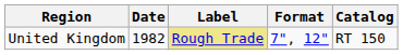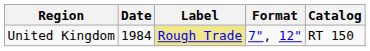 <table class="wikitable">
 <tr>
 <th>Region</th>
 <th>Date</th>
 <th>Label</th>
 <th>Format</th>
 <th>Catalog</th>
 </tr>
 <tr>
 <td>United Kingdom</td>
-<td>1982</td>
+<td>1984</td>
 <td style="background: khaki;"><a href='#'>Rough Trade</a></td>
 <td><a href='#'>7"</a>, <a href='#'>12"</a></td>
 <td>RT 150</td>
 </tr>
 </table>
